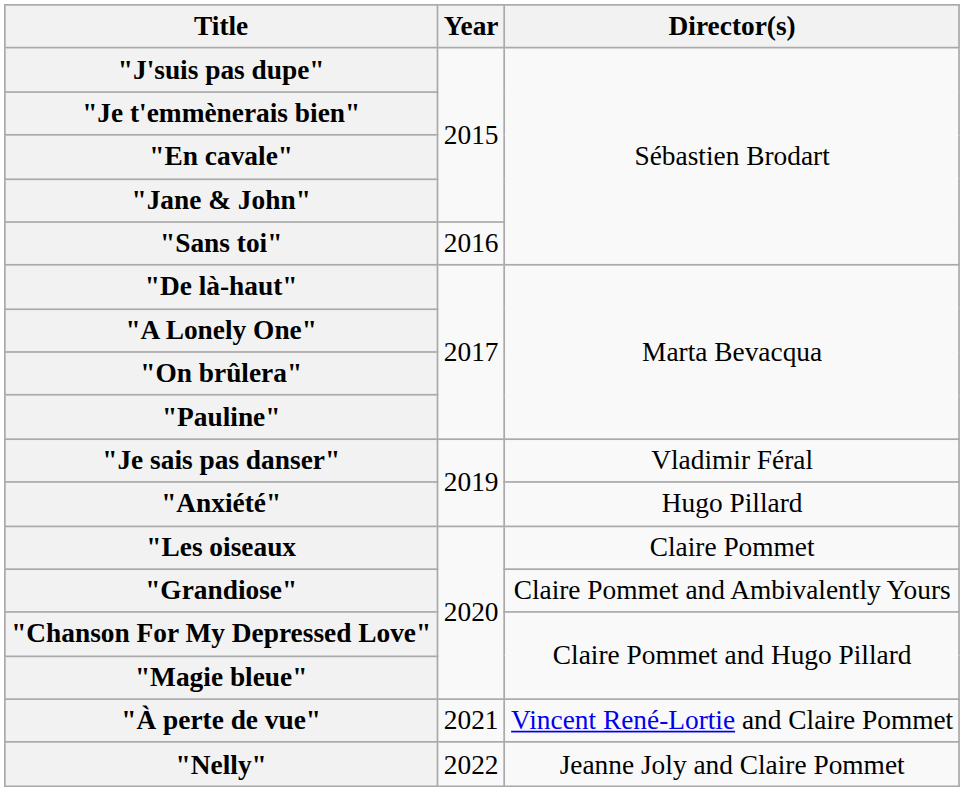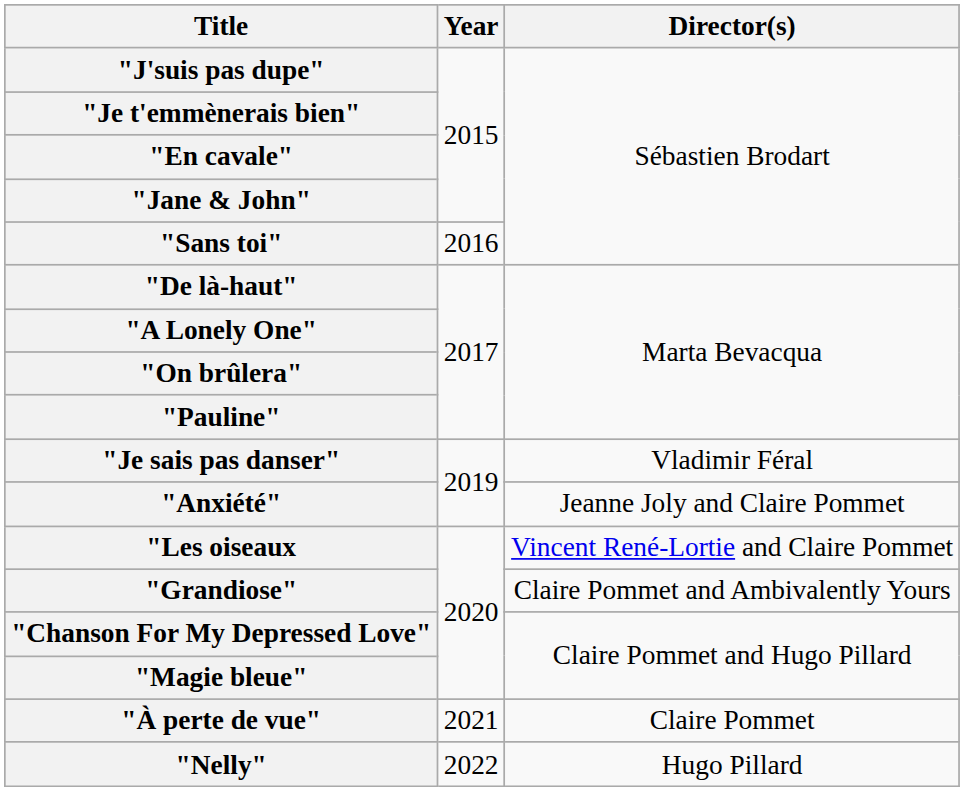 <table class="wikitable plainrowheaders" style="text-align:center;">
 <tr>
 <th scope="col">Title</th>
 <th scope="col">Year</th>
 <th scope="col">Director(s)</th>
 </tr>
 <tr>
 <th scope="row">"J'suis pas dupe"</th>
 <td rowspan="4">2015</td>
 <td rowspan="5">Sébastien Brodart</td>
 </tr>
 <tr>
 <th scope="row">"Je t'emmènerais bien"</th>
 </tr>
 <tr>
 <th scope="row">"En cavale"</th>
 </tr>
 <tr>
 <th scope="row">"Jane & John"</th>
 </tr>
 <tr>
 <th scope="row">"Sans toi"</th>
 <td>2016</td>
 </tr>
 <tr>
 <th scope="row">"De là-haut"</th>
 <td rowspan="4">2017</td>
 <td rowspan="4">Marta Bevacqua</td>
 </tr>
 <tr>
 <th scope="row">"A Lonely One"</th>
 </tr>
 <tr>
 <th scope="row">"On brûlera"</th>
 </tr>
 <tr>
 <th scope="row">"Pauline"</th>
 </tr>
 <tr>
 <th scope="row">"Je sais pas danser"</th>
 <td rowspan="2">2019</td>
 <td>Vladimir Féral</td>
 </tr>
 <tr>
 <th scope="row">"Anxiété"</th>
-<td>Hugo Pillard</td>
+<td>Jeanne Joly and Claire Pommet</td>
 </tr>
 <tr>
 <th scope="row">"Les oiseaux</th>
 <td rowspan="4">2020</td>
-<td>Claire Pommet</td>
+<td><a href='#'>Vincent René-Lortie</a> and Claire Pommet</td>
 </tr>
 <tr>
 <th scope="row">"Grandiose"</th>
 <td>Claire Pommet and Ambivalently Yours</td>
 </tr>
 <tr>
 <th scope="row">"Chanson For My Depressed Love"</th>
 <td rowspan="2">Claire Pommet and Hugo Pillard</td>
 </tr>
 <tr>
 <th scope="row">"Magie bleue"</th>
 </tr>
 <tr>
 <th scope="row">"À perte de vue"</th>
 <td>2021</td>
-<td><a href='#'>Vincent René-Lortie</a> and Claire Pommet</td>
+<td>Claire Pommet</td>
 </tr>
 <tr>
 <th scope="row">"Nelly"</th>
 <td>2022</td>
-<td>Jeanne Joly and Claire Pommet</td>
+<td>Hugo Pillard</td>
 </tr>
 </table>
